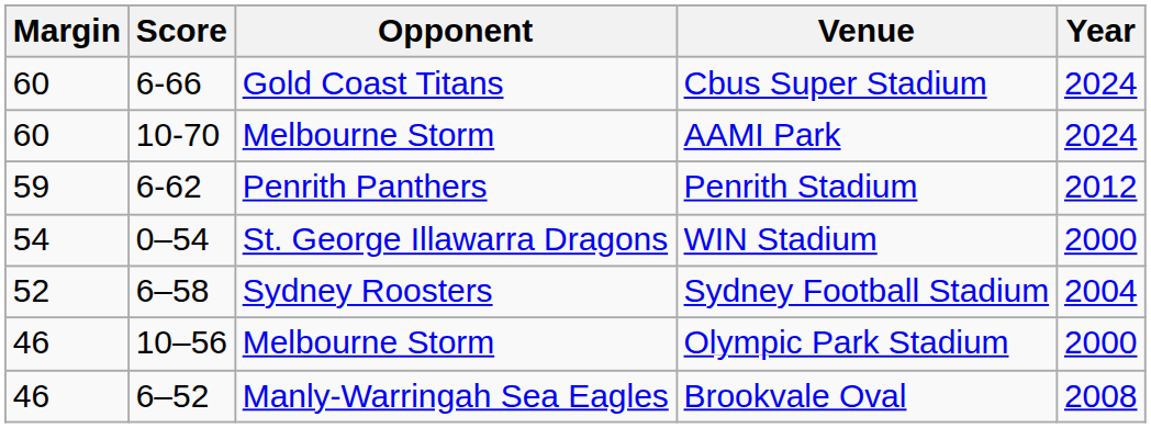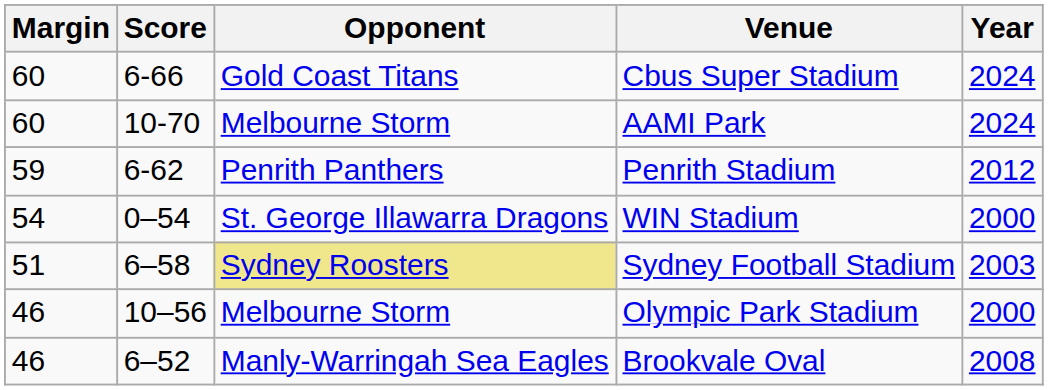 <table class="wikitable">
 <tr>
 <th>Margin</th>
 <th>Score</th>
 <th>Opponent</th>
 <th>Venue</th>
 <th>Year</th>
 </tr>
 <tr>
 <td>60</td>
 <td>6-66</td>
 <td><a href='#'>Gold Coast Titans</a></td>
 <td><a href='#'>Cbus Super Stadium</a></td>
 <td><a href='#'>2024</a></td>
 </tr>
 <tr>
 <td>60</td>
 <td>10-70</td>
 <td><a href='#'>Melbourne Storm</a></td>
 <td><a href='#'>AAMI Park</a></td>
 <td><a href='#'>2024</a></td>
 </tr>
 <tr>
 <td>59</td>
 <td>6-62</td>
 <td><a href='#'>Penrith Panthers</a></td>
 <td><a href='#'>Penrith Stadium</a></td>
 <td><a href='#'>2012</a></td>
 </tr>
 <tr>
 <td>54</td>
 <td>0–54</td>
 <td><a href='#'>St. George Illawarra Dragons</a></td>
 <td><a href='#'>WIN Stadium</a></td>
 <td><a href='#'>2000</a></td>
 </tr>
 <tr>
-<td>52</td>
+<td>51</td>
 <td>6–58</td>
-<td><a href='#'>Sydney Roosters</a></td>
+<td style="background: khaki;"><a href='#'>Sydney Roosters</a></td>
 <td><a href='#'>Sydney Football Stadium</a></td>
-<td><a href='#'>2004</a></td>
+<td><a href='#'>2003</a></td>
 </tr>
 <tr>
 <td>46</td>
 <td>10–56</td>
 <td><a href='#'>Melbourne Storm</a></td>
 <td><a href='#'>Olympic Park Stadium</a></td>
 <td><a href='#'>2000</a></td>
 </tr>
 <tr>
 <td>46</td>
 <td>6–52</td>
 <td><a href='#'>Manly-Warringah Sea Eagles</a></td>
 <td><a href='#'>Brookvale Oval</a></td>
 <td><a href='#'>2008</a></td>
 </tr>
 </table>
